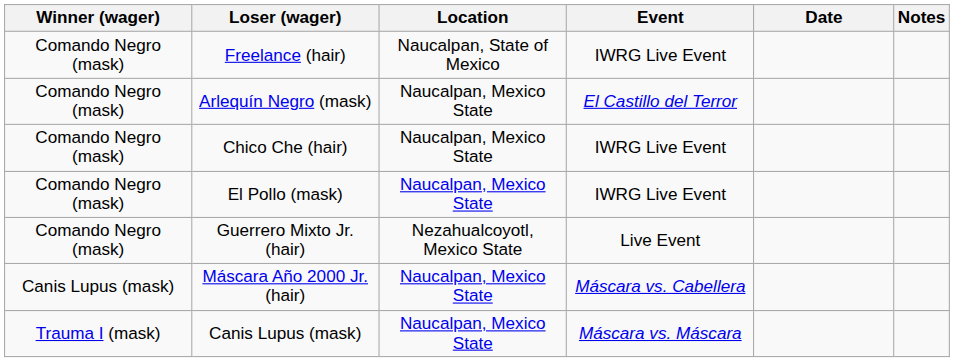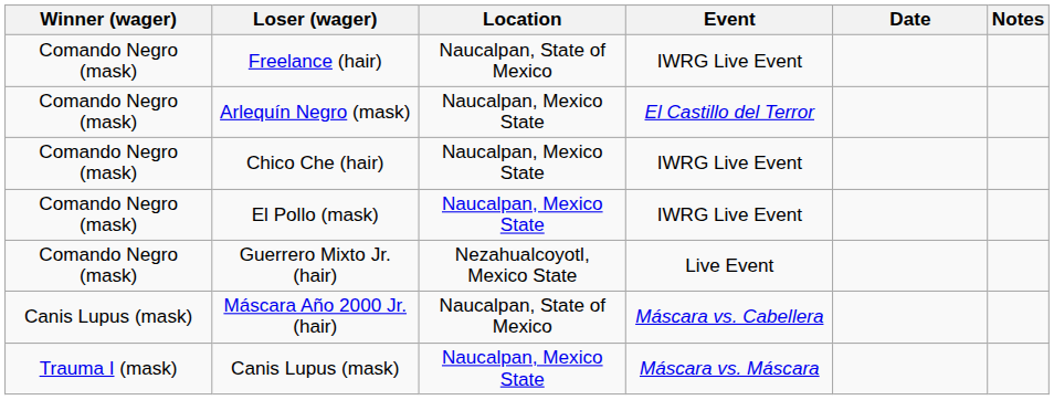 <table class="wikitable sortable" width=100%  style="text-align: center">
 <tr>
 <th width=20% scope="col">Winner (wager)</th>
 <th width=20% scope="col">Loser (wager)</th>
 <th width=20% scope="col">Location</th>
 <th width=20% scope="col">Event</th>
 <th width=15% scope="col">Date</th>
 <th class="unsortable" width=5% scope="col">Notes</th>
 </tr>
 <tr>
 <td>Comando Negro (mask)</td>
 <td><a href='#'>Freelance</a> (hair)</td>
 <td>Naucalpan, State of Mexico</td>
 <td>IWRG Live Event</td>
 <td></td>
 <td></td>
 </tr>
 <tr>
 <td>Comando Negro (mask)</td>
 <td><a href='#'>Arlequín Negro</a> (mask)</td>
 <td>Naucalpan, Mexico State</td>
 <td><em><a href='#'>El Castillo del Terror</a></em></td>
 <td></td>
 <td></td>
 </tr>
 <tr>
 <td>Comando Negro (mask)</td>
 <td>Chico Che (hair)</td>
 <td>Naucalpan, Mexico State</td>
 <td>IWRG Live Event</td>
 <td></td>
 <td></td>
 </tr>
 <tr>
 <td>Comando Negro (mask)</td>
 <td>El Pollo (mask)</td>
 <td><a href='#'>Naucalpan, Mexico State</a></td>
 <td>IWRG Live Event</td>
 <td></td>
 <td></td>
 </tr>
 <tr>
 <td>Comando Negro (mask)</td>
 <td>Guerrero Mixto Jr. (hair)</td>
 <td>Nezahualcoyotl, Mexico State</td>
 <td>Live Event</td>
 <td></td>
 <td></td>
 </tr>
 <tr>
 <td>Canis Lupus (mask)</td>
 <td><a href='#'>Máscara Año 2000 Jr.</a> (hair)</td>
-<td><a href='#'>Naucalpan, Mexico State</a></td>
+<td>Naucalpan, State of Mexico</td>
 <td><em><a href='#'>Máscara vs. Cabellera</a></em></td>
 <td></td>
 <td></td>
 </tr>
 <tr>
 <td><a href='#'>Trauma I</a> (mask)</td>
 <td>Canis Lupus (mask)</td>
 <td><a href='#'>Naucalpan, Mexico State</a></td>
 <td><em><a href='#'>Máscara vs. Máscara</a></em></td>
 <td></td>
 <td></td>
 </tr>
 </table>
